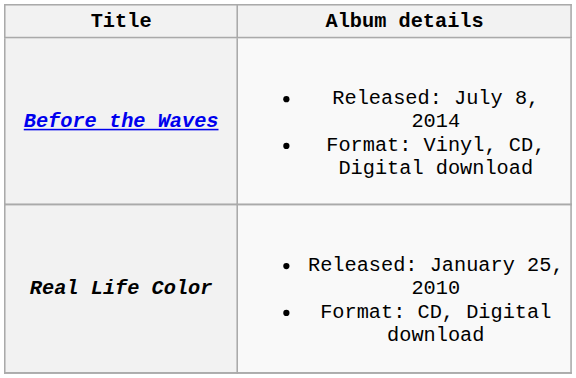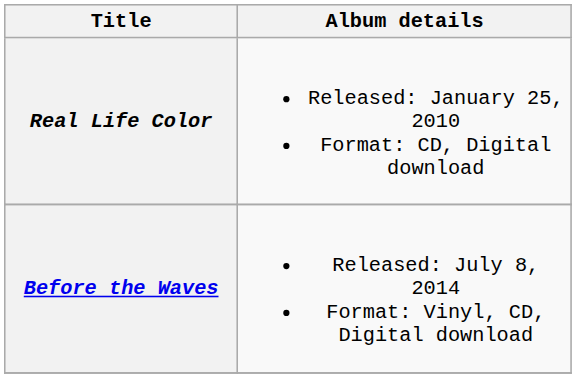 <table class="wikitable plainrowheaders" style="text-align:center;">
 <tr>
 <th scope="col" style="width:11em;">Title</th>
 <th scope="col" style="width:16em;">Album details</th>
+</tr>
+<tr>
+<th scope="row"><em>Real Life Color</em></th>
+<td><br><ul><li>Released: January 25, 2010</li><li>Format: CD, Digital download</li></ul></td>
+</tr>
+<tr>
 </tr>
 <tr>
 <th scope="row"><em><a href='#'>Before the Waves</a></em></th>
 <td><br><ul><li>Released: July 8, 2014</li><li>Format: Vinyl, CD, Digital download</li></ul></td>
 </tr>
 <tr>
 </tr>
-<tr>
-<th scope="row"><em>Real Life Color</em></th>
-<td><br><ul><li>Released: January 25, 2010</li><li>Format: CD, Digital download</li></ul></td>
-</tr>
-<tr>
-</tr>
 </table>
